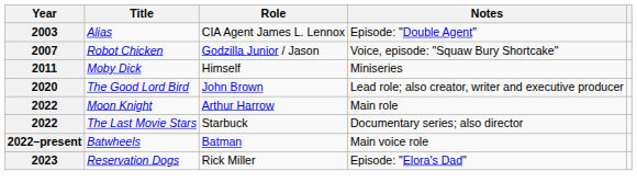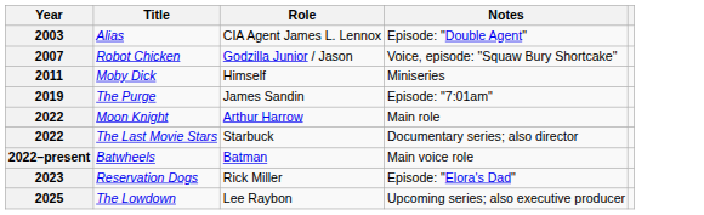 <table class="wikitable plainrowheaders sortable" style="margin-right: 0;">
 <tr>
 <th scope="col">Year</th>
 <th scope="col">Title</th>
 <th scope="col">Role</th>
 <th scope="col" class="unsortable">Notes</th>
 <th scope="col" class="unsortable"></th>
 </tr>
 <tr>
 <th scope="row">2003</th>
 <td><em><a href='#'>Alias</a></em></td>
 <td>CIA Agent James L. Lennox</td>
 <td>Episode: "<a href='#'>Double Agent</a>"</td>
 <td></td>
 </tr>
 <tr>
 <th scope="row">2007</th>
 <td><em><a href='#'>Robot Chicken</a></em></td>
 <td><a href='#'>Godzilla Junior</a> / Jason</td>
 <td>Voice, episode: "Squaw Bury Shortcake"</td>
 <td></td>
 </tr>
 <tr>
 <th scope="row">2011</th>
 <td><em><a href='#'>Moby Dick</a></em></td>
 <td>Himself</td>
 <td>Miniseries</td>
 <td></td>
 </tr>
 <tr>
-<th scope="row">2020</th>
-<td><em><a href='#'>The Good Lord Bird</a></em></td>
-<td><a href='#'>John Brown</a></td>
-<td>Lead role; also creator, writer and executive producer</td>
+<th scope="row">2019</th>
+<td><em><a href='#'>The Purge</a></em></td>
+<td>James Sandin</td>
+<td>Episode: "7:01am"</td>
 <td></td>
 </tr>
 <tr>
 <th scope="row">2022</th>
 <td><em><a href='#'>Moon Knight</a></em></td>
 <td><a href='#'>Arthur Harrow</a></td>
 <td>Main role</td>
 <td></td>
 </tr>
 <tr>
 <th scope="row">2022</th>
 <td><em><a href='#'>The Last Movie Stars</a></em></td>
 <td>Starbuck</td>
 <td>Documentary series; also director</td>
 <td></td>
 </tr>
 <tr>
 <th scope="row">2022–present</th>
 <td><em><a href='#'>Batwheels</a></em></td>
 <td><a href='#'>Batman</a></td>
 <td>Main voice role</td>
 <td></td>
 </tr>
 <tr>
 <th scope="row">2023</th>
 <td><em><a href='#'>Reservation Dogs</a></em></td>
 <td>Rick Miller</td>
 <td>Episode: "<a href='#'>Elora's Dad</a>"</td>
 <td></td>
 </tr>
+<tr>
+<th scope="row">2025</th>
+<td><em><a href='#'>The Lowdown</a></em></td>
+<td>Lee Raybon</td>
+<td>Upcoming series; also executive producer</td>
+<td></td>
+</tr>
 </table>
